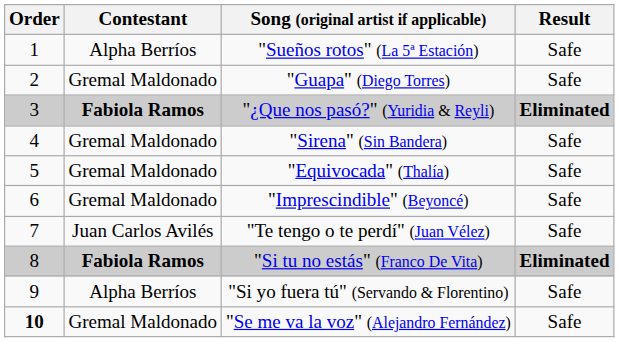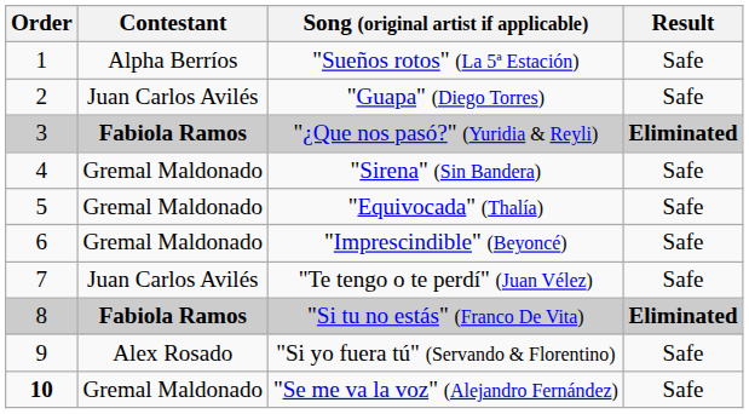 <table class="wikitable plainrowheaders" style="text-align:center;">
 <tr style="background:#f2f2f2;">
 <th scope="col">Order</th>
 <th scope="col">Contestant</th>
 <th scope="col">Song <small>(original artist if applicable)</small></th>
 <th scope="col">Result</th>
 </tr>
 <tr>
 <td>1</td>
 <td scope="row">Alpha Berríos</td>
 <td>"<a href='#'>Sueños rotos</a>" <small>(<a href='#'>La 5ª Estación</a>)</small></td>
 <td>Safe</td>
 </tr>
 <tr>
 <td>2</td>
-<td scope="row">Gremal Maldonado</td>
+<td scope="row">Juan Carlos Avilés</td>
 <td>"<a href='#'>Guapa</a>" <small>(<a href='#'>Diego Torres</a>)</small></td>
 <td>Safe</td>
 </tr>
 <tr style="background:#ccc;">
 <td>3</td>
 <td scope="row"><strong>Fabiola Ramos</strong></td>
 <td>"<a href='#'>¿Que nos pasó?</a>" <small>(<a href='#'>Yuridia</a> & <a href='#'>Reyli</a>)</small></td>
 <td><strong>Eliminated</strong></td>
 </tr>
 <tr>
 <td>4</td>
 <td scope="row">Gremal Maldonado</td>
 <td>"<a href='#'>Sirena</a>" <small>(<a href='#'>Sin Bandera</a>)</small></td>
 <td>Safe</td>
 </tr>
 <tr>
 <td>5</td>
 <td scope="row">Gremal Maldonado</td>
 <td>"<a href='#'>Equivocada</a>" <small>(<a href='#'>Thalía</a>)</small></td>
 <td>Safe</td>
 </tr>
 <tr>
 <td>6</td>
 <td scope="row">Gremal Maldonado</td>
 <td>"<a href='#'>Imprescindible</a>" <small>(<a href='#'>Beyoncé</a>)</small></td>
 <td>Safe</td>
 </tr>
 <tr>
 <td>7</td>
 <td scope="row">Juan Carlos Avilés</td>
 <td>"Te tengo o te perdí" <small>(<a href='#'>Juan Vélez</a>)</small></td>
 <td>Safe</td>
 </tr>
 <tr style="background:#ccc;">
 <td>8</td>
 <td scope="row"><strong>Fabiola Ramos</strong></td>
 <td>"<a href='#'>Si tu no estás</a>" <small>(<a href='#'>Franco De Vita</a>)</small></td>
 <td><strong>Eliminated</strong></td>
 </tr>
 <tr>
 <td>9</td>
-<td scope="row">Alpha Berríos</td>
+<td scope="row">Alex Rosado</td>
 <td>"Si yo fuera tú" <small>(Servando & Florentino)</small></td>
 <td>Safe</td>
 </tr>
 <tr>
 <td><strong>10</strong></td>
 <td scope="row">Gremal Maldonado</td>
 <td>"<a href='#'>Se me va la voz</a>" <small>(<a href='#'>Alejandro Fernández</a>)</small></td>
 <td>Safe</td>
 </tr>
 </table>
